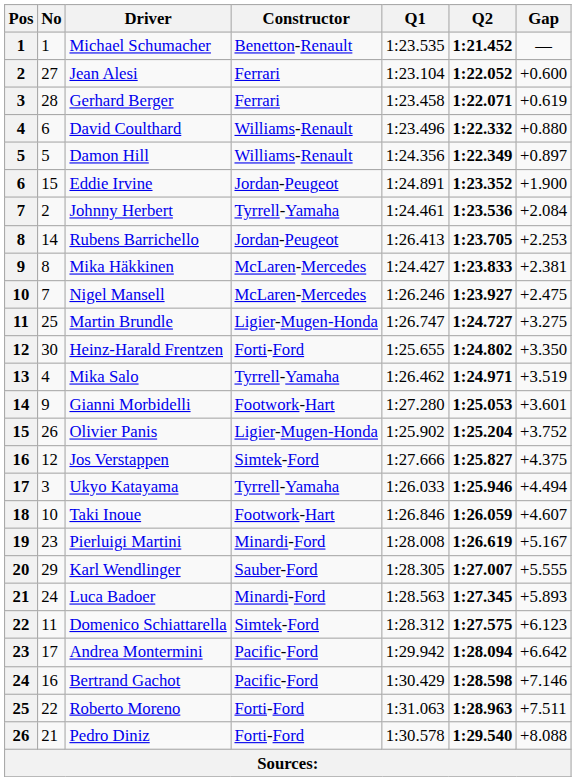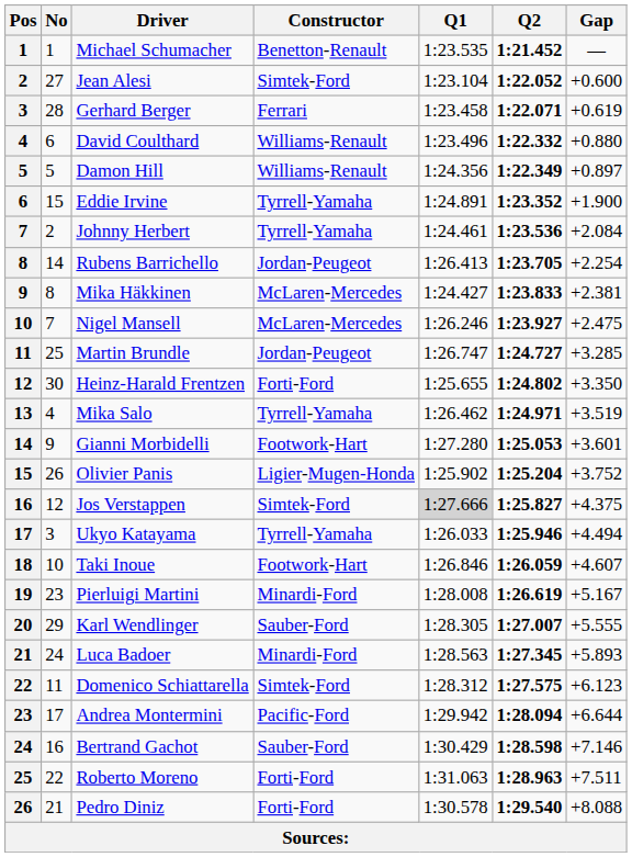 <table class="wikitable sortable" style="font-size: 95%;">
 <tr>
 <th>Pos</th>
 <th>No</th>
 <th>Driver</th>
 <th>Constructor</th>
 <th>Q1</th>
 <th>Q2</th>
 <th>Gap</th>
 </tr>
 <tr>
 <th>1</th>
 <td>1</td>
 <td data-sort-value="schu"> <a href='#'>Michael Schumacher</a></td>
 <td><a href='#'>Benetton</a>-<a href='#'>Renault</a></td>
 <td>1:23.535</td>
 <td><strong>1:21.452</strong></td>
 <td align="center">—</td>
 </tr>
 <tr>
 <th>2</th>
 <td>27</td>
 <td data-sort-value="ale"> <a href='#'>Jean Alesi</a></td>
-<td><a href='#'>Ferrari</a></td>
+<td><a href='#'>Simtek</a>-<a href='#'>Ford</a></td>
 <td>1:23.104</td>
 <td><strong>1:22.052</strong></td>
 <td>+0.600</td>
 </tr>
 <tr>
 <th>3</th>
 <td>28</td>
 <td data-sort-value="ber"> <a href='#'>Gerhard Berger</a></td>
 <td><a href='#'>Ferrari</a></td>
 <td>1:23.458</td>
 <td><strong>1:22.071</strong></td>
 <td>+0.619</td>
 </tr>
 <tr>
 <th>4</th>
 <td>6</td>
 <td data-sort-value="cou"> <a href='#'>David Coulthard</a></td>
 <td><a href='#'>Williams</a>-<a href='#'>Renault</a></td>
 <td>1:23.496</td>
 <td><strong>1:22.332</strong></td>
 <td>+0.880</td>
 </tr>
 <tr>
 <th>5</th>
 <td>5</td>
 <td data-sort-value="hil"> <a href='#'>Damon Hill</a></td>
 <td><a href='#'>Williams</a>-<a href='#'>Renault</a></td>
 <td>1:24.356</td>
 <td><strong>1:22.349</strong></td>
 <td>+0.897</td>
 </tr>
 <tr>
 <th>6</th>
 <td>15</td>
 <td data-sort-value="irv"> <a href='#'>Eddie Irvine</a></td>
-<td><a href='#'>Jordan</a>-<a href='#'>Peugeot</a></td>
+<td><a href='#'>Tyrrell</a>-<a href='#'>Yamaha</a></td>
 <td>1:24.891</td>
 <td><strong>1:23.352</strong></td>
 <td>+1.900</td>
 </tr>
 <tr>
 <th>7</th>
 <td>2</td>
 <td data-sort-value="her"> <a href='#'>Johnny Herbert</a></td>
 <td><a href='#'>Tyrrell</a>-<a href='#'>Yamaha</a></td>
 <td>1:24.461</td>
 <td><strong>1:23.536</strong></td>
 <td>+2.084</td>
 </tr>
 <tr>
 <th>8</th>
 <td>14</td>
 <td data-sort-value="bar"> <a href='#'>Rubens Barrichello</a></td>
 <td><a href='#'>Jordan</a>-<a href='#'>Peugeot</a></td>
 <td>1:26.413</td>
 <td><strong>1:23.705</strong></td>
-<td>+2.253</td>
+<td>+2.254</td>
 </tr>
 <tr>
 <th>9</th>
 <td>8</td>
 <td data-sort-value="hak"> <a href='#'>Mika Häkkinen</a></td>
 <td><a href='#'>McLaren</a>-<a href='#'>Mercedes</a></td>
 <td>1:24.427</td>
 <td><strong>1:23.833</strong></td>
 <td>+2.381</td>
 </tr>
 <tr>
 <th>10</th>
 <td>7</td>
 <td data-sort-value="man"> <a href='#'>Nigel Mansell</a></td>
 <td><a href='#'>McLaren</a>-<a href='#'>Mercedes</a></td>
 <td>1:26.246</td>
 <td><strong>1:23.927</strong></td>
 <td>+2.475</td>
 </tr>
 <tr>
 <th>11</th>
 <td>25</td>
 <td data-sort-value=" bru"> <a href='#'>Martin Brundle</a></td>
-<td><a href='#'>Ligier</a>-<a href='#'>Mugen-Honda</a></td>
+<td><a href='#'>Jordan</a>-<a href='#'>Peugeot</a></td>
 <td>1:26.747</td>
 <td><strong>1:24.727</strong></td>
-<td>+3.275</td>
+<td>+3.285</td>
 </tr>
 <tr>
 <th>12</th>
 <td>30</td>
 <td data-sort-value="fre"> <a href='#'>Heinz-Harald Frentzen</a></td>
 <td><a href='#'>Forti</a>-<a href='#'>Ford</a></td>
 <td>1:25.655</td>
 <td><strong>1:24.802</strong></td>
 <td>+3.350</td>
 </tr>
 <tr>
 <th>13</th>
 <td>4</td>
 <td data-sort-value="sal"> <a href='#'>Mika Salo</a></td>
 <td><a href='#'>Tyrrell</a>-<a href='#'>Yamaha</a></td>
 <td>1:26.462</td>
 <td><strong>1:24.971</strong></td>
 <td>+3.519</td>
 </tr>
 <tr>
 <th>14</th>
 <td>9</td>
 <td data-sort-value="mor"> <a href='#'>Gianni Morbidelli</a></td>
 <td><a href='#'>Footwork</a>-<a href='#'>Hart</a></td>
 <td>1:27.280</td>
 <td><strong>1:25.053</strong></td>
 <td>+3.601</td>
 </tr>
 <tr>
 <th>15</th>
 <td>26</td>
 <td data-sort-value="pan"> <a href='#'>Olivier Panis</a></td>
 <td><a href='#'>Ligier</a>-<a href='#'>Mugen-Honda</a></td>
 <td>1:25.902</td>
 <td><strong>1:25.204</strong></td>
 <td>+3.752</td>
 </tr>
 <tr>
 <th>16</th>
 <td>12</td>
 <td data-sort-value="ver"> <a href='#'>Jos Verstappen</a></td>
 <td><a href='#'>Simtek</a>-<a href='#'>Ford</a></td>
-<td>1:27.666</td>
+<td style="background: lightgrey;">1:27.666</td>
 <td><strong>1:25.827</strong></td>
 <td>+4.375</td>
 </tr>
 <tr>
 <th>17</th>
 <td>3</td>
 <td data-sort-value="kat"> <a href='#'>Ukyo Katayama</a></td>
 <td><a href='#'>Tyrrell</a>-<a href='#'>Yamaha</a></td>
 <td>1:26.033</td>
 <td><strong>1:25.946</strong></td>
 <td>+4.494</td>
 </tr>
 <tr>
 <th>18</th>
 <td>10</td>
 <td data-sort-value="ino"> <a href='#'>Taki Inoue</a></td>
 <td><a href='#'>Footwork</a>-<a href='#'>Hart</a></td>
 <td>1:26.846</td>
 <td><strong>1:26.059</strong></td>
 <td>+4.607</td>
 </tr>
 <tr>
 <th>19</th>
 <td>23</td>
 <td data-sort-value="mar"> <a href='#'>Pierluigi Martini</a></td>
 <td><a href='#'>Minardi</a>-<a href='#'>Ford</a></td>
 <td>1:28.008</td>
 <td><strong>1:26.619</strong></td>
 <td>+5.167</td>
 </tr>
 <tr>
 <th>20</th>
 <td>29</td>
 <td data-sort-value="wend"> <a href='#'>Karl Wendlinger</a></td>
 <td><a href='#'>Sauber</a>-<a href='#'>Ford</a></td>
 <td>1:28.305</td>
 <td><strong>1:27.007</strong></td>
 <td>+5.555</td>
 </tr>
 <tr>
 <th>21</th>
 <td>24</td>
 <td data-sort-value="bad"> <a href='#'>Luca Badoer</a></td>
 <td><a href='#'>Minardi</a>-<a href='#'>Ford</a></td>
 <td>1:28.563</td>
 <td><strong>1:27.345</strong></td>
 <td>+5.893</td>
 </tr>
 <tr>
 <th>22</th>
 <td>11</td>
 <td data-sort-value="schi"> <a href='#'>Domenico Schiattarella</a></td>
 <td><a href='#'>Simtek</a>-<a href='#'>Ford</a></td>
 <td>1:28.312</td>
 <td><strong>1:27.575</strong></td>
 <td>+6.123</td>
 </tr>
 <tr>
 <th>23</th>
 <td>17</td>
 <td data-sort-value="mon"> <a href='#'>Andrea Montermini</a></td>
 <td><a href='#'>Pacific</a>-<a href='#'>Ford</a></td>
 <td>1:29.942</td>
 <td><strong>1:28.094</strong></td>
-<td>+6.642</td>
+<td>+6.644</td>
 </tr>
 <tr>
 <th>24</th>
 <td>16</td>
 <td data-sort-value="gac"> <a href='#'>Bertrand Gachot</a></td>
-<td><a href='#'>Pacific</a>-<a href='#'>Ford</a></td>
+<td><a href='#'>Sauber</a>-<a href='#'>Ford</a></td>
 <td>1:30.429</td>
 <td><strong>1:28.598</strong></td>
 <td>+7.146</td>
 </tr>
 <tr>
 <th>25</th>
 <td>22</td>
 <td data-sort-value="mor"> <a href='#'>Roberto Moreno</a></td>
 <td><a href='#'>Forti</a>-<a href='#'>Ford</a></td>
 <td>1:31.063</td>
 <td><strong>1:28.963</strong></td>
 <td>+7.511</td>
 </tr>
 <tr>
 <th>26</th>
 <td>21</td>
 <td data-sort-value="din"> <a href='#'>Pedro Diniz</a></td>
 <td><a href='#'>Forti</a>-<a href='#'>Ford</a></td>
 <td>1:30.578</td>
 <td><strong>1:29.540</strong></td>
 <td>+8.088</td>
 </tr>
 <tr>
 <th colspan="7">Sources:</th>
 </tr>
 </table>
